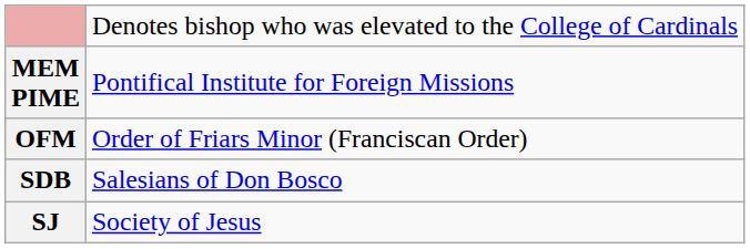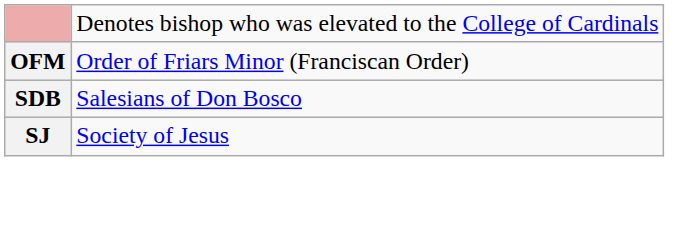 <table class="wikitable plainrowheaders">
 <tr>
 <th scope="row" style="text-align:center; background:#eeabab"></th>
 <td>Denotes bishop who was elevated to the <a href='#'>College of Cardinals</a></td>
-</tr>
-<tr>
-<th scope="row" style="text-align:center">MEM<br>PIME</th>
-<td><a href='#'>Pontifical Institute for Foreign Missions</a></td>
 </tr>
 <tr>
 <th scope="row" style="text-align:center">OFM</th>
 <td><a href='#'>Order of Friars Minor</a> (Franciscan Order)</td>
 </tr>
 <tr>
 <th scope="row" style="text-align:center">SDB</th>
 <td><a href='#'>Salesians of Don Bosco</a></td>
 </tr>
 <tr>
 <th scope="row" style="text-align:center">SJ</th>
 <td><a href='#'>Society of Jesus</a></td>
 </tr>
 </table>
